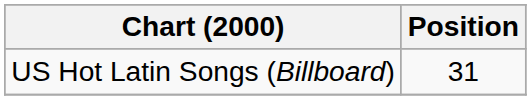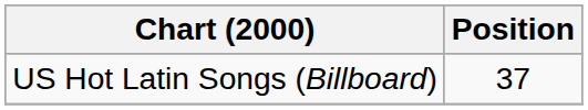 <table class="wikitable plainrowheaders " style="text-align:center;">
 <tr>
 <th scope="col">Chart (2000)</th>
 <th scope="col">Position</th>
 </tr>
 <tr>
 <td align="left">US Hot Latin Songs (<em>Billboard</em>)</td>
-<td align="center">31</td>
+<td align="center">37</td>
 </tr>
 <tr>
 </tr>
 </table>
